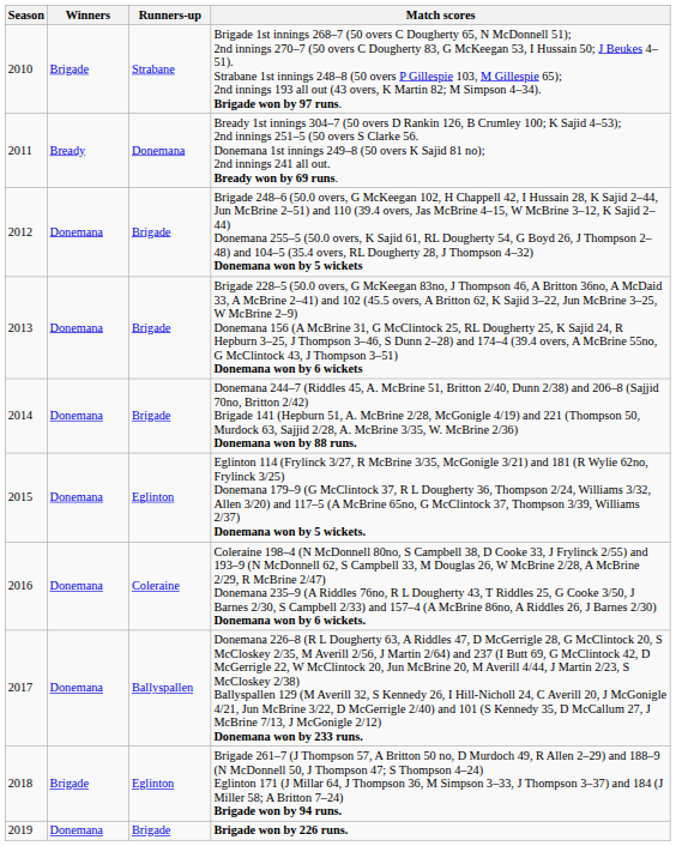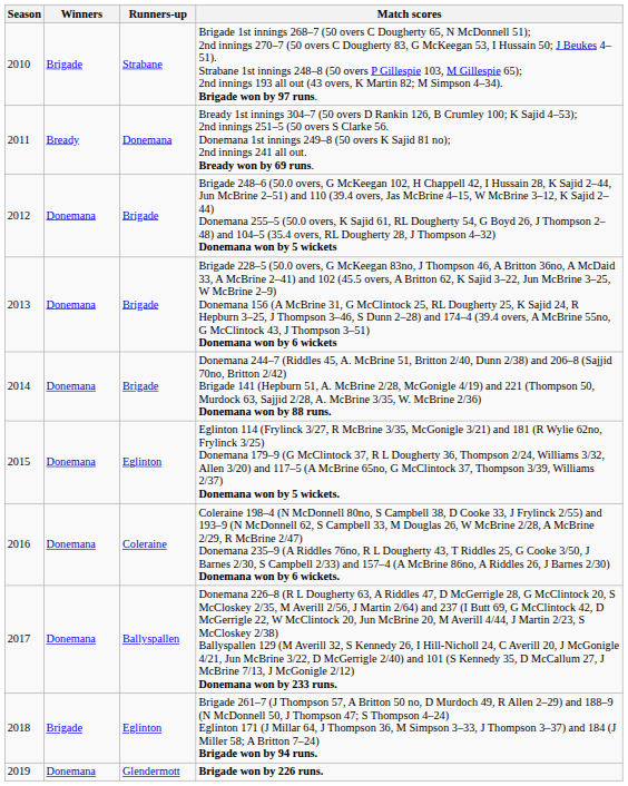 <table class="wikitable">
 <tr>
 <th>Season</th>
 <th width="100">Winners</th>
 <th width="100">Runners-up</th>
 <th width="600">Match scores</th>
 </tr>
 <tr>
 <td>2010</td>
 <td><a href='#'>Brigade</a></td>
 <td><a href='#'>Strabane</a></td>
 <td>Brigade 1st innings 268–7 (50 overs C Dougherty 65, N McDonnell 51);<br>2nd innings 270–7 (50 overs C Dougherty 83, G McKeegan 53, I Hussain 50; <a href='#'>J Beukes</a> 4–51).<br>Strabane 1st innings 248–8 (50 overs <a href='#'>P Gillespie</a> 103, <a href='#'>M Gillespie</a> 65);<br>2nd innings 193 all out (43 overs, K Martin 82; M Simpson 4–34).<br><strong>Brigade won by 97 runs</strong>.</td>
 </tr>
 <tr>
 <td>2011</td>
 <td><a href='#'>Bready</a></td>
 <td><a href='#'>Donemana</a></td>
 <td>Bready 1st innings 304–7 (50 overs D Rankin 126, B Crumley 100; K Sajid 4–53);<br>2nd innings 251–5 (50 overs S Clarke 56.<br>Donemana 1st innings 249–8 (50 overs K Sajid 81 no);<br>2nd innings 241 all out.<br><strong>Bready won by 69 runs</strong>.</td>
 </tr>
 <tr>
 <td>2012</td>
 <td><a href='#'>Donemana</a></td>
 <td><a href='#'>Brigade</a></td>
 <td>Brigade 248–6 (50.0 overs, G McKeegan 102, H Chappell 42, I Hussain 28, K Sajid 2–44, Jun McBrine 2–51) and 110 (39.4 overs, Jas McBrine 4–15, W McBrine 3–12, K Sajid 2–44)<br>Donemana 255–5 (50.0 overs, K Sajid 61, RL Dougherty 54, G Boyd 26, J Thompson 2–48) and 104–5 (35.4 overs, RL Dougherty 28, J Thompson 4–32)<br><strong>Donemana won by 5 wickets</strong><br></td>
 </tr>
 <tr>
 <td>2013</td>
 <td><a href='#'>Donemana</a></td>
 <td><a href='#'>Brigade</a></td>
 <td>Brigade 228–5 (50.0 overs, G McKeegan 83no, J Thompson 46, A Britton 36no, A McDaid 33, A McBrine 2–41) and 102 (45.5 overs, A Britton 62, K Sajid 3–22, Jun McBrine 3–25, W McBrine 2–9)<br>Donemana 156 (A McBrine 31, G McClintock 25, RL Dougherty 25, K Sajid 24, R Hepburn 3–25, J Thompson 3–46, S Dunn 2–28) and 174–4 (39.4 overs, A McBrine 55no, G McClintock 43, J Thompson 3–51)<br><strong>Donemana won by 6 wickets</strong><br></td>
 </tr>
 <tr>
 <td>2014</td>
 <td><a href='#'>Donemana</a></td>
 <td><a href='#'>Brigade</a></td>
 <td>Donemana 244–7 (Riddles 45, A. McBrine 51, Britton 2/40, Dunn 2/38) and 206–8 (Sajjid 70no, Britton 2/42)<br>Brigade 141 (Hepburn 51, A. McBrine 2/28, McGonigle 4/19) and 221 (Thompson 50, Murdock 63, Sajjid 2/28, A. McBrine 3/35, W. McBrine 2/36)<br><strong>Donemana won by 88 runs.</strong><br></td>
 </tr>
 <tr>
 <td>2015</td>
 <td><a href='#'>Donemana</a></td>
 <td><a href='#'>Eglinton</a></td>
 <td>Eglinton 114 (Frylinck 3/27, R McBrine 3/35, McGonigle 3/21) and 181 (R Wylie 62no, Frylinck 3/25)<br>Donemana 179–9 (G McClintock 37, R L Dougherty 36, Thompson 2/24, Williams 3/32, Allen 3/20) and 117–5 (A McBrine 65no, G McClintock 37, Thompson 3/39, Williams 2/37)<br><strong>Donemana won by 5 wickets.</strong><br></td>
 </tr>
 <tr>
 <td>2016</td>
 <td><a href='#'>Donemana</a></td>
 <td><a href='#'>Coleraine</a></td>
 <td>Coleraine 198–4 (N McDonnell 80no, S Campbell 38, D Cooke 33, J Frylinck 2/55) and 193–9 (N McDonnell 62, S Campbell 33, M Douglas 26, W McBrine 2/28, A McBrine 2/29, R McBrine 2/47)<br>Donemana 235–9 (A Riddles 76no, R L Dougherty 43, T Riddles 25, G Cooke 3/50, J Barnes 2/30, S Campbell 2/33) and 157–4 (A McBrine 86no, A Riddles 26, J Barnes 2/30)<br><strong>Donemana won by 6 wickets.</strong><br></td>
 </tr>
 <tr>
 <td>2017</td>
 <td><a href='#'>Donemana</a></td>
 <td><a href='#'>Ballyspallen</a></td>
 <td>Donemana 226–8 (R L Dougherty 63, A Riddles 47, D McGerrigle 28, G McClintock 20, S McCloskey 2/35, M Averill 2/56, J Martin 2/64) and 237 (I Butt 69, G McClintock 42, D McGerrigle 22, W McClintock 20, Jun McBrine 20, M Averill 4/44, J Martin 2/23, S McCloskey 2/38)<br>Ballyspallen 129 (M Averill 32, S Kennedy 26, I Hill-Nicholl 24, C Averill 20, J McGonigle 4/21, Jun McBrine 3/22, D McGerrigle 2/40) and 101 (S Kennedy 35, D McCallum 27, J McBrine 7/13, J McGonigle 2/12)<br><strong>Donemana won by 233 runs.</strong><br></td>
 </tr>
 <tr>
 <td>2018</td>
 <td><a href='#'>Brigade</a></td>
 <td><a href='#'>Eglinton</a></td>
 <td>Brigade 261–7 (J Thompson 57, A Britton 50 no, D Murdoch 49, R Allen 2–29) and 188–9 (N McDonnell 50, J Thompson 47; S Thompson 4–24)<br>Eglinton 171 (J Millar 64, J Thompson 36, M Simpson 3–33, J Thompson 3–37) and 184 (J Miller 58; A Britton 7–24)<br><strong>Brigade won by 94 runs.</strong><br></td>
 </tr>
 <tr>
 <td>2019</td>
 <td><a href='#'>Donemana</a></td>
-<td><a href='#'>Brigade</a></td>
+<td><a href='#'>Glendermott</a></td>
 <td><strong>Brigade won by 226 runs.</strong></td>
 </tr>
 </table>
